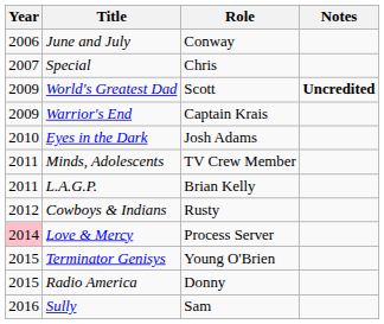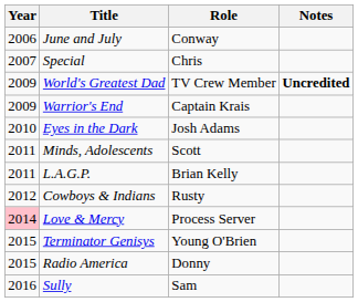 <table class="wikitable">
 <tr>
 <th>Year</th>
 <th>Title</th>
 <th>Role</th>
 <th>Notes</th>
 </tr>
 <tr>
 <td>2006</td>
 <td><em>June and July</em></td>
 <td>Conway</td>
 <td></td>
 </tr>
 <tr>
 <td>2007</td>
 <td><em>Special</em></td>
 <td>Chris</td>
 <td></td>
 </tr>
 <tr>
 <td>2009</td>
 <td><em><a href='#'>World's Greatest Dad</a></em></td>
-<td>Scott</td>
+<td>TV Crew Member</td>
 <td><strong>Uncredited</strong></td>
 </tr>
 <tr>
 <td>2009</td>
 <td><em><a href='#'>Warrior's End</a></em></td>
 <td>Captain Krais</td>
 <td></td>
 </tr>
 <tr>
 <td>2010</td>
 <td><em><a href='#'>Eyes in the Dark</a></em></td>
 <td>Josh Adams</td>
 <td></td>
 </tr>
 <tr>
 <td>2011</td>
 <td><em>Minds, Adolescents</em></td>
-<td>TV Crew Member</td>
+<td>Scott</td>
 <td></td>
 </tr>
 <tr>
 <td>2011</td>
 <td><em>L.A.G.P.</em></td>
 <td>Brian Kelly</td>
 <td></td>
 </tr>
 <tr>
 <td>2012</td>
 <td><em>Cowboys & Indians</em></td>
 <td>Rusty</td>
 <td></td>
 </tr>
 <tr>
 <td style="background: pink;">2014</td>
 <td><em><a href='#'>Love & Mercy</a></em></td>
 <td>Process Server</td>
 <td></td>
 </tr>
 <tr>
 <td>2015</td>
 <td><em><a href='#'>Terminator Genisys</a></em></td>
 <td>Young O'Brien</td>
 <td></td>
 </tr>
 <tr>
 <td>2015</td>
 <td><em>Radio America</em></td>
 <td>Donny</td>
 <td></td>
 </tr>
 <tr>
 <td>2016</td>
 <td><em><a href='#'>Sully</a></em></td>
 <td>Sam</td>
 <td></td>
 </tr>
 </table>
